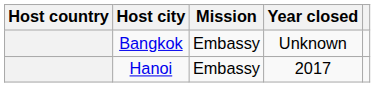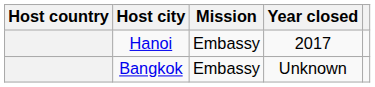 <table class="wikitable plainrowheaders" style="text-align:center;">
 <tr>
 <th scope="col">Host country</th>
 <th scope="col">Host city</th>
 <th scope="col">Mission</th>
 <th scope="col">Year closed</th>
 <th scope="col"></th>
 </tr>
 <tr>
 <th scope="row"></th>
+<td><a href='#'>Hanoi</a></td>
+<td>Embassy</td>
+<td>2017</td>
+<td></td>
+</tr>
+<tr>
+<th scope="row"></th>
 <td><a href='#'>Bangkok</a></td>
 <td>Embassy</td>
 <td>Unknown</td>
 <td></td>
 </tr>
-<tr>
-<th scope="row"></th>
-<td><a href='#'>Hanoi</a></td>
-<td>Embassy</td>
-<td>2017</td>
-<td></td>
-</tr>
 </table>
